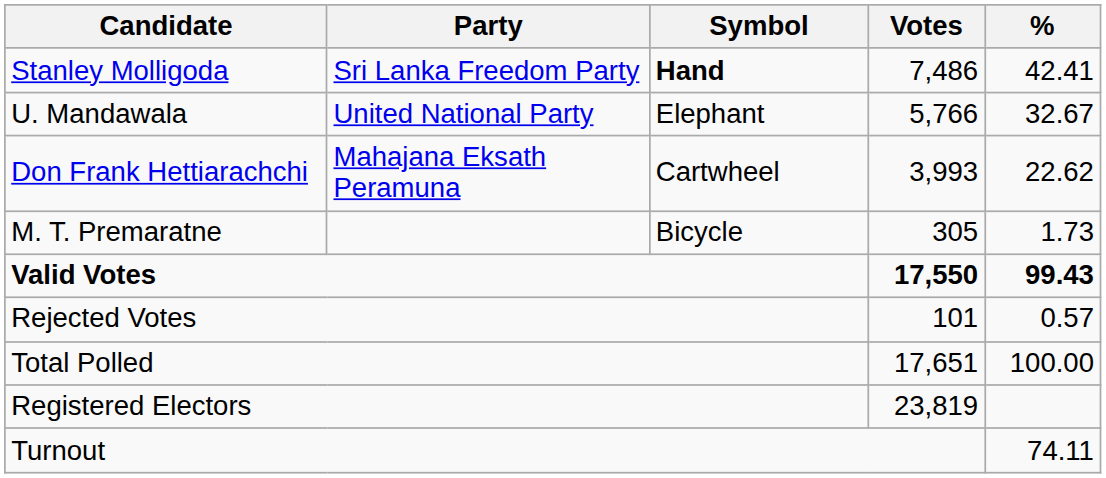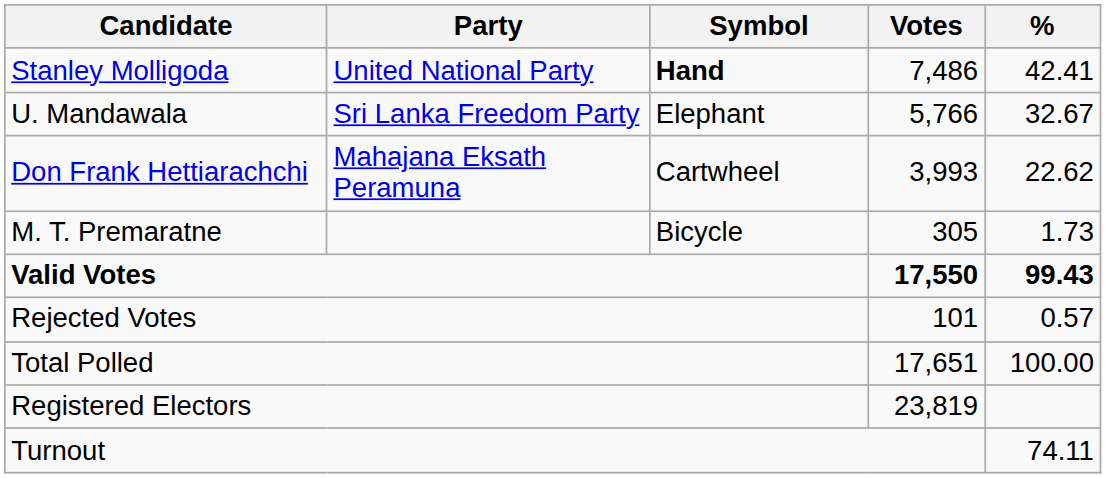 <table class="wikitable" border="1" style="text-align:right;">
 <tr>
 <th align=left width="180">Candidate</th>
 <th align=left width="180">Party</th>
 <th align=left width="120">Symbol</th>
 <th align=left width="60">Votes</th>
 <th align=left width="60">%</th>
 </tr>
 <tr>
 <td align=left><a href='#'>Stanley Molligoda</a></td>
-<td align=left><a href='#'>Sri Lanka Freedom Party</a></td>
+<td align=left><a href='#'>United National Party</a></td>
 <td align=left><strong>Hand</strong></td>
 <td>7,486</td>
 <td>42.41</td>
 </tr>
 <tr>
 <td align=left>U. Mandawala</td>
-<td align=left><a href='#'>United National Party</a></td>
+<td align=left><a href='#'>Sri Lanka Freedom Party</a></td>
 <td align=left>Elephant</td>
 <td>5,766</td>
 <td>32.67</td>
 </tr>
 <tr>
 <td align=left><a href='#'>Don Frank Hettiarachchi</a></td>
 <td align=left><a href='#'>Mahajana Eksath Peramuna</a></td>
 <td align=left>Cartwheel</td>
 <td>3,993</td>
 <td>22.62</td>
 </tr>
 <tr>
 <td align=left>M. T. Premaratne</td>
 <td align=left></td>
 <td align=left>Bicycle</td>
 <td>305</td>
 <td>1.73</td>
 </tr>
 <tr>
 <td align=left colspan=3><strong>Valid Votes</strong></td>
 <td><strong>17,550</strong></td>
 <td><strong>99.43</strong></td>
 </tr>
 <tr>
 <td align=left colspan=3>Rejected Votes</td>
 <td>101</td>
 <td>0.57</td>
 </tr>
 <tr>
 <td align=left colspan=3>Total Polled</td>
 <td>17,651</td>
 <td>100.00</td>
 </tr>
 <tr>
 <td align=left colspan=3>Registered Electors</td>
 <td>23,819</td>
 <td></td>
 </tr>
 <tr>
 <td align=left colspan=4>Turnout</td>
 <td>74.11</td>
 </tr>
 </table>
